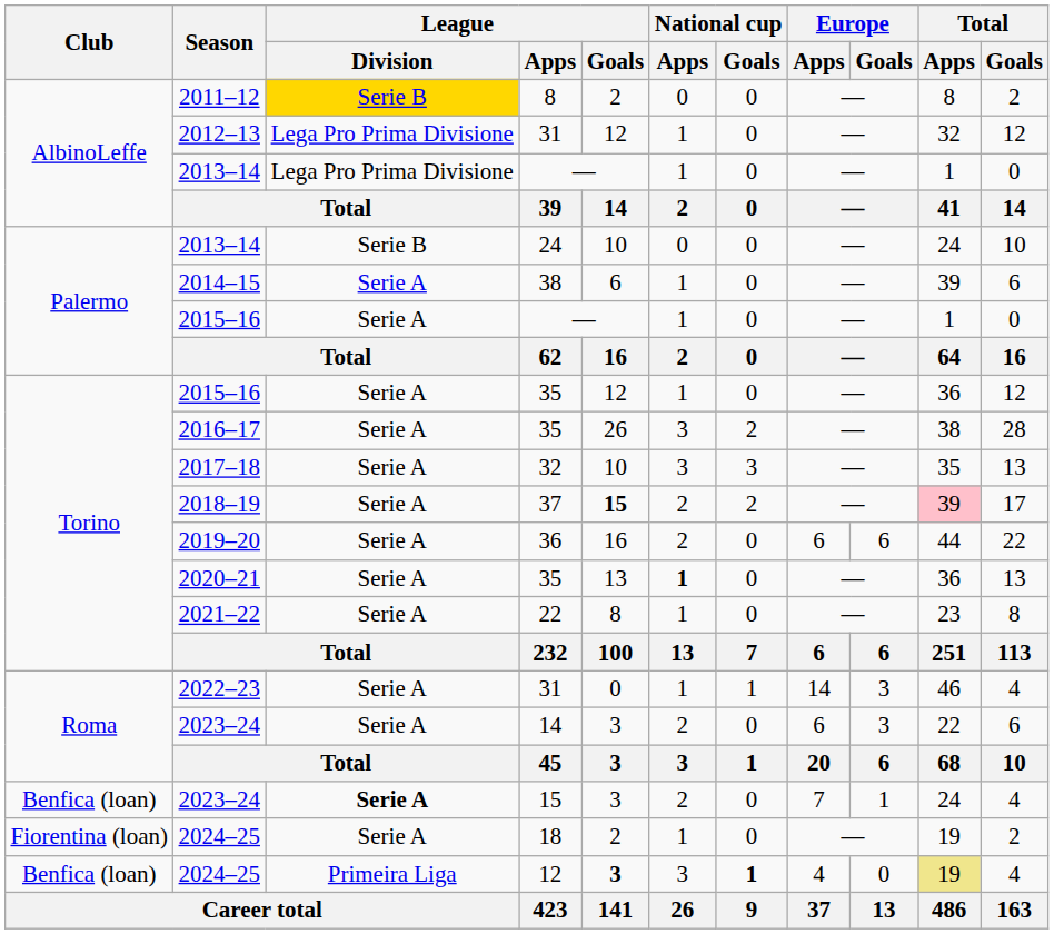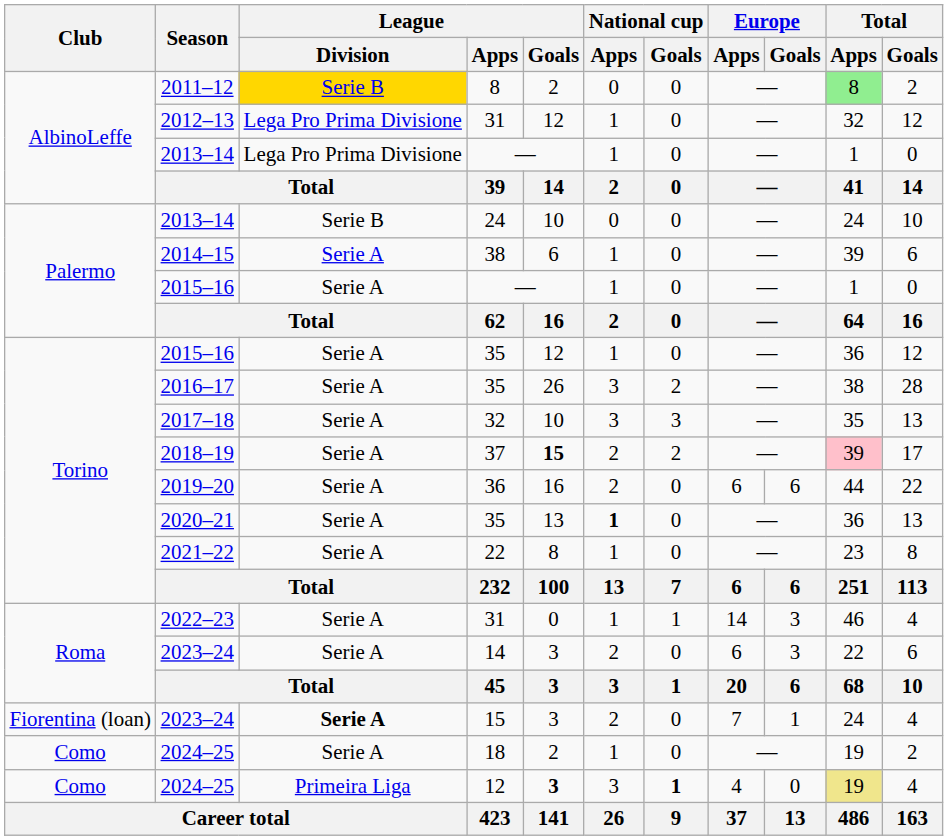 <table class="wikitable" style="text-align:center">
 <tr>
 <th rowspan="2">Club</th>
 <th rowspan="2">Season</th>
 <th colspan="3">League</th>
 <th colspan="2">National cup</th>
 <th colspan="2"><a href='#'>Europe</a></th>
 <th colspan="2">Total</th>
 </tr>
 <tr>
 <th>Division</th>
 <th>Apps</th>
 <th>Goals</th>
 <th>Apps</th>
 <th>Goals</th>
 <th>Apps</th>
 <th>Goals</th>
 <th>Apps</th>
 <th>Goals</th>
 </tr>
 <tr>
 <td rowspan="4"><a href='#'>AlbinoLeffe</a></td>
 <td><a href='#'>2011–12</a></td>
 <td style="background: gold;"><a href='#'>Serie B</a></td>
 <td>8</td>
 <td>2</td>
 <td>0</td>
 <td>0</td>
 <td colspan="2">—</td>
-<td>8</td>
+<td style="background: lightgreen;">8</td>
 <td>2</td>
 </tr>
 <tr>
 <td><a href='#'>2012–13</a></td>
 <td><a href='#'>Lega Pro Prima Divisione</a></td>
 <td>31</td>
 <td>12</td>
 <td>1</td>
 <td>0</td>
 <td colspan="2">—</td>
 <td>32</td>
 <td>12</td>
 </tr>
 <tr>
 <td><a href='#'>2013–14</a></td>
 <td>Lega Pro Prima Divisione</td>
 <td colspan="2">—</td>
 <td>1</td>
 <td>0</td>
 <td colspan="2">—</td>
 <td>1</td>
 <td>0</td>
 </tr>
 <tr>
 <th colspan="2">Total</th>
 <th>39</th>
 <th>14</th>
 <th>2</th>
 <th>0</th>
 <th colspan="2">—</th>
 <th>41</th>
 <th>14</th>
 </tr>
 <tr>
 <td rowspan="4"><a href='#'>Palermo</a></td>
 <td><a href='#'>2013–14</a></td>
 <td>Serie B</td>
 <td>24</td>
 <td>10</td>
 <td>0</td>
 <td>0</td>
 <td colspan="2">—</td>
 <td>24</td>
 <td>10</td>
 </tr>
 <tr>
 <td><a href='#'>2014–15</a></td>
 <td><a href='#'>Serie A</a></td>
 <td>38</td>
 <td>6</td>
 <td>1</td>
 <td>0</td>
 <td colspan="2">—</td>
 <td>39</td>
 <td>6</td>
 </tr>
 <tr>
 <td><a href='#'>2015–16</a></td>
 <td>Serie A</td>
 <td colspan="2">—</td>
 <td>1</td>
 <td>0</td>
 <td colspan="2">—</td>
 <td>1</td>
 <td>0</td>
 </tr>
 <tr>
 <th colspan="2">Total</th>
 <th>62</th>
 <th>16</th>
 <th>2</th>
 <th>0</th>
 <th colspan="2">—</th>
 <th>64</th>
 <th>16</th>
 </tr>
 <tr>
 <td rowspan="8"><a href='#'>Torino</a></td>
 <td><a href='#'>2015–16</a></td>
 <td>Serie A</td>
 <td>35</td>
 <td>12</td>
 <td>1</td>
 <td>0</td>
 <td colspan="2">—</td>
 <td>36</td>
 <td>12</td>
 </tr>
 <tr>
 <td><a href='#'>2016–17</a></td>
 <td>Serie A</td>
 <td>35</td>
 <td>26</td>
 <td>3</td>
 <td>2</td>
 <td colspan="2">—</td>
 <td>38</td>
 <td>28</td>
 </tr>
 <tr>
 <td><a href='#'>2017–18</a></td>
 <td>Serie A</td>
 <td>32</td>
 <td>10</td>
 <td>3</td>
 <td>3</td>
 <td colspan="2">—</td>
 <td>35</td>
 <td>13</td>
 </tr>
 <tr>
 <td><a href='#'>2018–19</a></td>
 <td>Serie A</td>
 <td>37</td>
 <td><strong>15</strong></td>
 <td>2</td>
 <td>2</td>
 <td colspan="2">—</td>
 <td style="background: pink;">39</td>
 <td>17</td>
 </tr>
 <tr>
 <td><a href='#'>2019–20</a></td>
 <td>Serie A</td>
 <td>36</td>
 <td>16</td>
 <td>2</td>
 <td>0</td>
 <td>6</td>
 <td>6</td>
 <td>44</td>
 <td>22</td>
 </tr>
 <tr>
 <td><a href='#'>2020–21</a></td>
 <td>Serie A</td>
 <td>35</td>
 <td>13</td>
 <td><strong>1</strong></td>
 <td>0</td>
 <td colspan="2">—</td>
 <td>36</td>
 <td>13</td>
 </tr>
 <tr>
 <td><a href='#'>2021–22</a></td>
 <td>Serie A</td>
 <td>22</td>
 <td>8</td>
 <td>1</td>
 <td>0</td>
 <td colspan="2">—</td>
 <td>23</td>
 <td>8</td>
 </tr>
 <tr>
 <th colspan="2">Total</th>
 <th>232</th>
 <th>100</th>
 <th>13</th>
 <th>7</th>
 <th>6</th>
 <th>6</th>
 <th>251</th>
 <th>113</th>
 </tr>
 <tr>
 <td rowspan="3"><a href='#'>Roma</a></td>
 <td><a href='#'>2022–23</a></td>
 <td>Serie A</td>
 <td>31</td>
 <td>0</td>
 <td>1</td>
 <td>1</td>
 <td>14</td>
 <td>3</td>
 <td>46</td>
 <td>4</td>
 </tr>
 <tr>
 <td><a href='#'>2023–24</a></td>
 <td>Serie A</td>
 <td>14</td>
 <td>3</td>
 <td>2</td>
 <td>0</td>
 <td>6</td>
 <td>3</td>
 <td>22</td>
 <td>6</td>
 </tr>
 <tr>
 <th colspan="2">Total</th>
 <th>45</th>
 <th>3</th>
 <th>3</th>
 <th>1</th>
 <th>20</th>
 <th>6</th>
 <th>68</th>
 <th>10</th>
 </tr>
 <tr>
-<td><a href='#'>Benfica</a> (loan)</td>
+<td><a href='#'>Fiorentina</a> (loan)</td>
 <td><a href='#'>2023–24</a></td>
 <td><strong>Serie A</strong></td>
 <td>15</td>
 <td>3</td>
 <td>2</td>
 <td>0</td>
 <td>7</td>
 <td>1</td>
 <td>24</td>
 <td>4</td>
 </tr>
 <tr>
-<td><a href='#'>Fiorentina</a> (loan)</td>
+<td><a href='#'>Como</a></td>
 <td><a href='#'>2024–25</a></td>
 <td>Serie A</td>
 <td>18</td>
 <td>2</td>
 <td>1</td>
 <td>0</td>
 <td colspan="2">—</td>
 <td>19</td>
 <td>2</td>
 </tr>
 <tr>
-<td><a href='#'>Benfica</a> (loan)</td>
+<td><a href='#'>Como</a></td>
 <td><a href='#'>2024–25</a></td>
 <td><a href='#'>Primeira Liga</a></td>
 <td>12</td>
 <td><strong>3</strong></td>
 <td>3</td>
 <td><strong>1</strong></td>
 <td>4</td>
 <td>0</td>
 <td style="background: khaki;">19</td>
 <td>4</td>
 </tr>
 <tr>
 <th colspan="3">Career total</th>
 <th>423</th>
 <th>141</th>
 <th>26</th>
 <th>9</th>
 <th>37</th>
 <th>13</th>
 <th>486</th>
 <th>163</th>
 </tr>
 </table>
